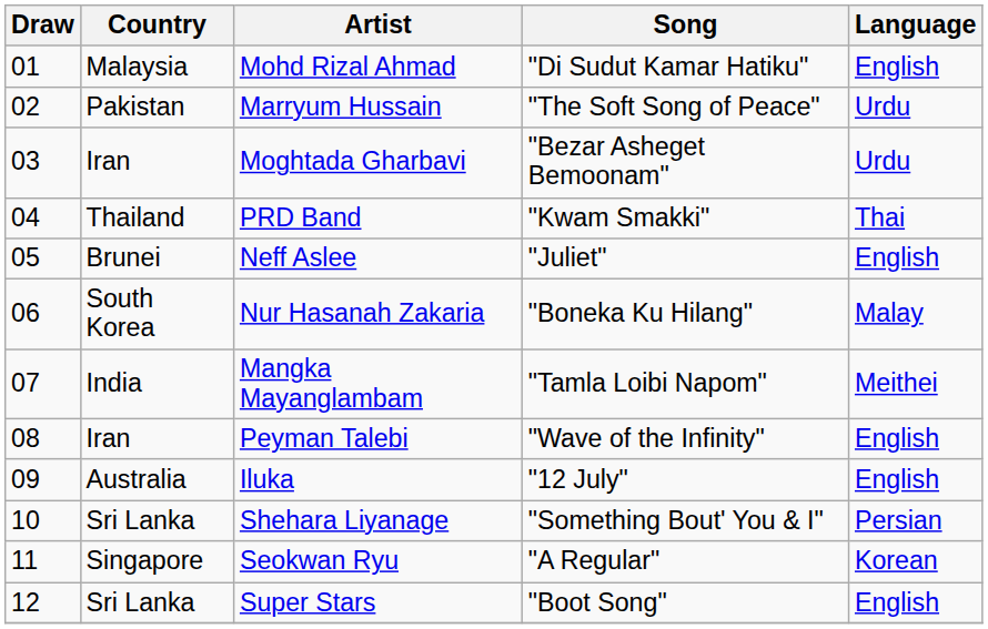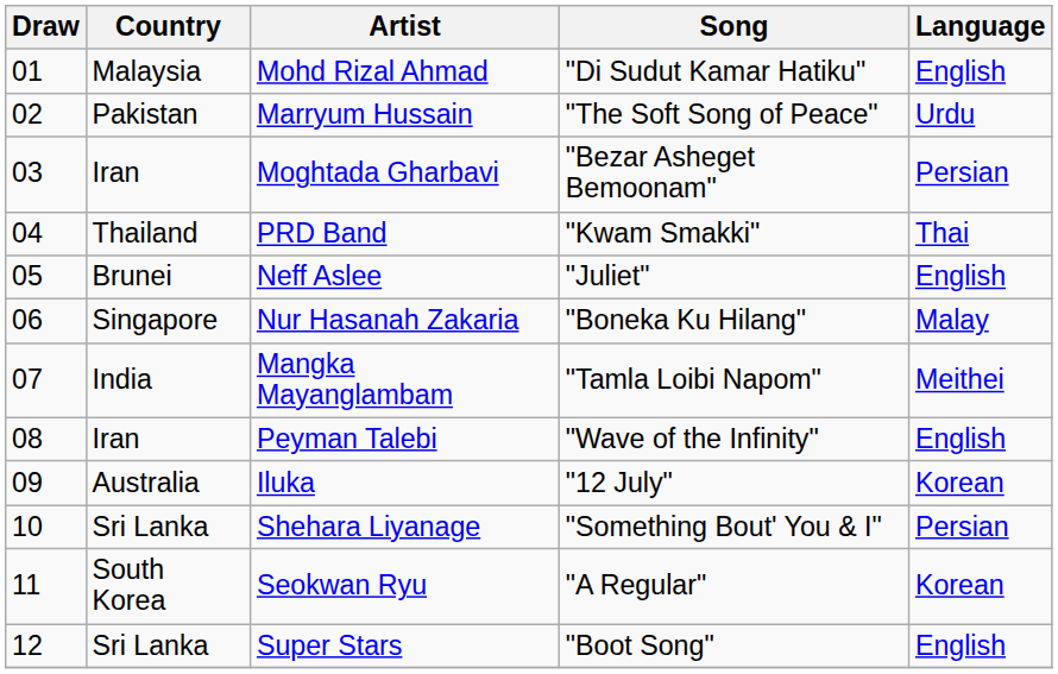 <table class="sortable wikitable">
 <tr>
 <th>Draw</th>
 <th>Country</th>
 <th>Artist</th>
 <th>Song</th>
 <th>Language</th>
 </tr>
 <tr>
 <td>01</td>
 <td>Malaysia</td>
 <td><a href='#'>Mohd Rizal Ahmad</a></td>
 <td>"Di Sudut Kamar Hatiku"</td>
 <td><a href='#'>English</a></td>
 </tr>
 <tr>
 <td>02</td>
 <td>Pakistan</td>
 <td><a href='#'>Marryum Hussain</a></td>
 <td>"The Soft Song of Peace"</td>
 <td><a href='#'>Urdu</a></td>
 </tr>
 <tr>
 <td>03</td>
 <td>Iran</td>
 <td><a href='#'>Moghtada Gharbavi</a></td>
 <td>"Bezar Asheget Bemoonam"</td>
-<td><a href='#'>Urdu</a></td>
+<td><a href='#'>Persian</a></td>
 </tr>
 <tr>
 <td>04</td>
 <td>Thailand</td>
 <td><a href='#'>PRD Band</a></td>
 <td>"Kwam Smakki"</td>
 <td><a href='#'>Thai</a></td>
 </tr>
 <tr>
 <td>05</td>
 <td>Brunei</td>
 <td><a href='#'>Neff Aslee</a></td>
 <td>"Juliet"</td>
 <td><a href='#'>English</a></td>
 </tr>
 <tr>
 <td>06</td>
-<td>South Korea</td>
+<td>Singapore</td>
 <td><a href='#'>Nur Hasanah Zakaria</a></td>
 <td>"Boneka Ku Hilang"</td>
 <td><a href='#'>Malay</a></td>
 </tr>
 <tr>
 <td>07</td>
 <td>India</td>
 <td><a href='#'>Mangka Mayanglambam</a></td>
 <td>"Tamla Loibi Napom"</td>
 <td><a href='#'>Meithei</a></td>
 </tr>
 <tr>
 <td>08</td>
 <td>Iran</td>
 <td><a href='#'>Peyman Talebi</a></td>
 <td>"Wave of the Infinity"</td>
 <td><a href='#'>English</a></td>
 </tr>
 <tr>
 <td>09</td>
 <td>Australia</td>
 <td><a href='#'>Iluka</a></td>
 <td>"12 July"</td>
-<td><a href='#'>English</a></td>
+<td><a href='#'>Korean</a></td>
 </tr>
 <tr>
 <td>10</td>
 <td>Sri Lanka</td>
 <td><a href='#'>Shehara Liyanage</a></td>
 <td>"Something Bout' You & I"</td>
 <td><a href='#'>Persian</a></td>
 </tr>
 <tr>
 <td>11</td>
-<td>Singapore</td>
+<td>South Korea</td>
 <td><a href='#'>Seokwan Ryu</a></td>
 <td>"A Regular"</td>
 <td><a href='#'>Korean</a></td>
 </tr>
 <tr>
 <td>12</td>
 <td>Sri Lanka</td>
 <td><a href='#'>Super Stars</a></td>
 <td>"Boot Song"</td>
 <td><a href='#'>English</a></td>
 </tr>
 <tr>
 </tr>
 </table>
